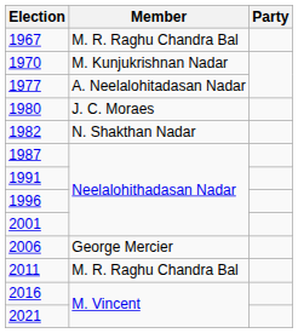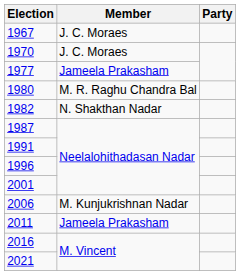 <table class="wikitable sortable">
 <tr>
 <th>Election</th>
 <th>Member</th>
 <th colspan="2">Party</th>
 </tr>
 <tr>
 <td><a href='#'>1967</a></td>
-<td>M. R. Raghu Chandra Bal</td>
+<td>J. C. Moraes</td>
 <td></td>
 </tr>
 <tr>
 <td><a href='#'>1970</a></td>
-<td>M. Kunjukrishnan Nadar</td>
+<td>J. C. Moraes</td>
 </tr>
 <tr>
 <td><a href='#'>1977</a></td>
-<td>A. Neelalohitadasan Nadar</td>
+<td><a href='#'>Jameela Prakasham</a></td>
 </tr>
 <tr>
 <td><a href='#'>1980</a></td>
-<td>J. C. Moraes</td>
+<td>M. R. Raghu Chandra Bal</td>
 <td></td>
 </tr>
 <tr>
 <td><a href='#'>1982</a></td>
 <td>N. Shakthan Nadar</td>
 <td></td>
 </tr>
 <tr>
 <td><a href='#'>1987</a></td>
 <td rowspan="4"><a href='#'>Neelalohithadasan Nadar</a></td>
 <td></td>
 </tr>
 <tr>
 <td><a href='#'>1991</a></td>
 <td></td>
 </tr>
 <tr>
 <td><a href='#'>1996</a></td>
 </tr>
 <tr>
 <td><a href='#'>2001</a></td>
 <td></td>
 </tr>
 <tr>
 <td><a href='#'>2006</a></td>
-<td>George Mercier</td>
+<td>M. Kunjukrishnan Nadar</td>
 <td></td>
 </tr>
 <tr>
 <td><a href='#'>2011</a></td>
-<td>M. R. Raghu Chandra Bal</td>
+<td><a href='#'>Jameela Prakasham</a></td>
 <td></td>
 </tr>
 <tr>
 <td><a href='#'>2016</a></td>
 <td rowspan="2"><a href='#'>M. Vincent</a></td>
 <td></td>
 </tr>
 <tr>
 <td><a href='#'>2021</a></td>
 </tr>
 </table>
